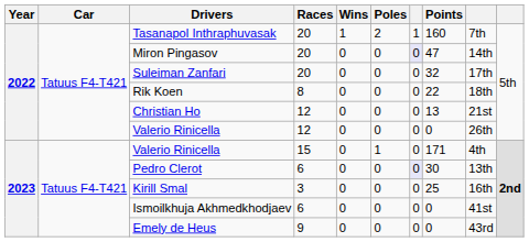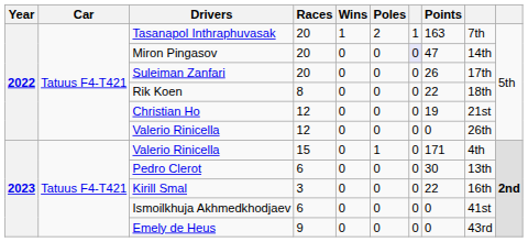 <table class="wikitable" style="font-size:85%">
 <tr>
 <th>Year</th>
 <th>Car</th>
 <th>Drivers</th>
 <th>Races</th>
 <th>Wins</th>
 <th>Poles</th>
 <th></th>
 <th>Points</th>
 <th></th>
 <th></th>
 </tr>
 <tr>
 <th rowspan="6"><a href='#'>2022</a></th>
 <td rowspan="6"><a href='#'>Tatuus F4-T421</a></td>
 <td> <a href='#'>Tasanapol Inthraphuvasak</a></td>
 <td>20</td>
 <td>1</td>
 <td>2</td>
 <td>1</td>
-<td>160</td>
+<td>163</td>
 <td>7th</td>
 <td rowspan="6">5th</td>
 </tr>
 <tr>
 <td> Miron Pingasov</td>
 <td>20</td>
 <td>0</td>
 <td>0</td>
 <td style="background: lavender;">0</td>
 <td>47</td>
 <td>14th</td>
 </tr>
 <tr>
 <td> <a href='#'>Suleiman Zanfari</a></td>
 <td>20</td>
 <td>0</td>
 <td>0</td>
 <td>0</td>
-<td>32</td>
+<td>26</td>
 <td>17th</td>
 </tr>
 <tr>
 <td> Rik Koen</td>
 <td>8</td>
 <td>0</td>
 <td>0</td>
 <td>0</td>
 <td>22</td>
 <td>18th</td>
 </tr>
 <tr>
 <td> <a href='#'>Christian Ho</a></td>
 <td>12</td>
 <td>0</td>
 <td>0</td>
 <td>0</td>
-<td>13</td>
+<td>19</td>
 <td>21st</td>
 </tr>
 <tr>
 <td> <a href='#'>Valerio Rinicella</a></td>
 <td>12</td>
 <td>0</td>
 <td>0</td>
 <td>0</td>
 <td>0</td>
 <td>26th</td>
 </tr>
 <tr>
 <th rowspan="5"><a href='#'>2023</a></th>
 <td rowspan="5"><a href='#'>Tatuus F4-T421</a></td>
 <td> <a href='#'>Valerio Rinicella</a></td>
 <td>15</td>
 <td>0</td>
 <td>1</td>
 <td>0</td>
 <td>171</td>
 <td>4th</td>
 <td rowspan="5" style="background:#DFDFDF;"><strong>2nd</strong></td>
 </tr>
 <tr>
 <td> <a href='#'>Pedro Clerot</a></td>
 <td>6</td>
 <td>0</td>
 <td>0</td>
-<td style="background: lavender;">0</td>
+<td>0</td>
 <td>30</td>
 <td>13th</td>
 </tr>
 <tr>
 <td> <a href='#'>Kirill Smal</a></td>
 <td>3</td>
 <td>0</td>
 <td>0</td>
 <td>0</td>
-<td>25</td>
+<td>22</td>
 <td>16th</td>
 </tr>
 <tr>
 <td> Ismoilkhuja Akhmedkhodjaev</td>
 <td>6</td>
 <td>0</td>
 <td>0</td>
 <td>0</td>
 <td>0</td>
 <td>41st</td>
 </tr>
 <tr>
 <td> <a href='#'>Emely de Heus</a></td>
 <td>9</td>
 <td>0</td>
 <td>0</td>
 <td>0</td>
 <td>0</td>
 <td>43rd</td>
 </tr>
 </table>
